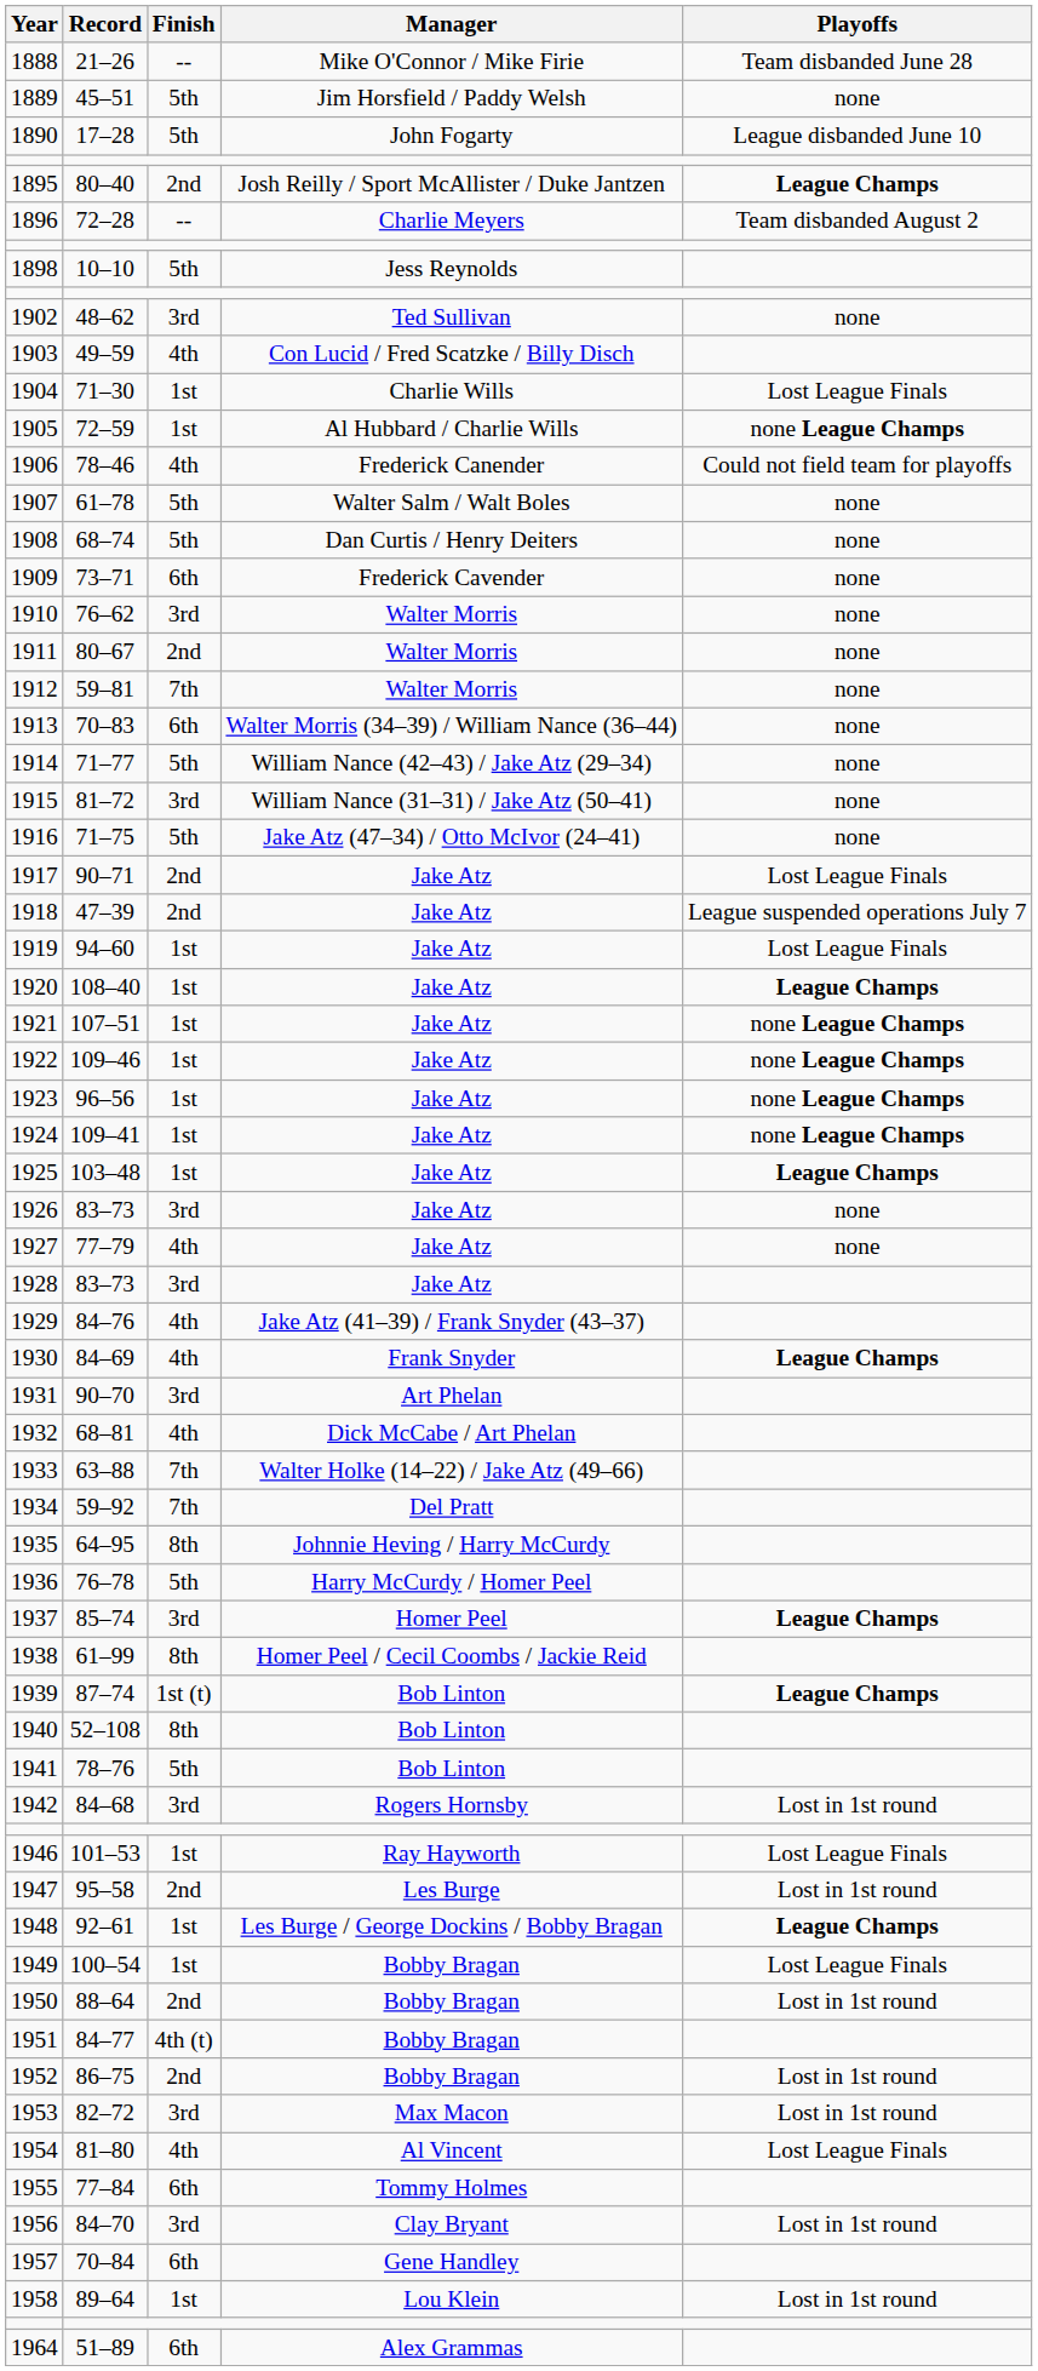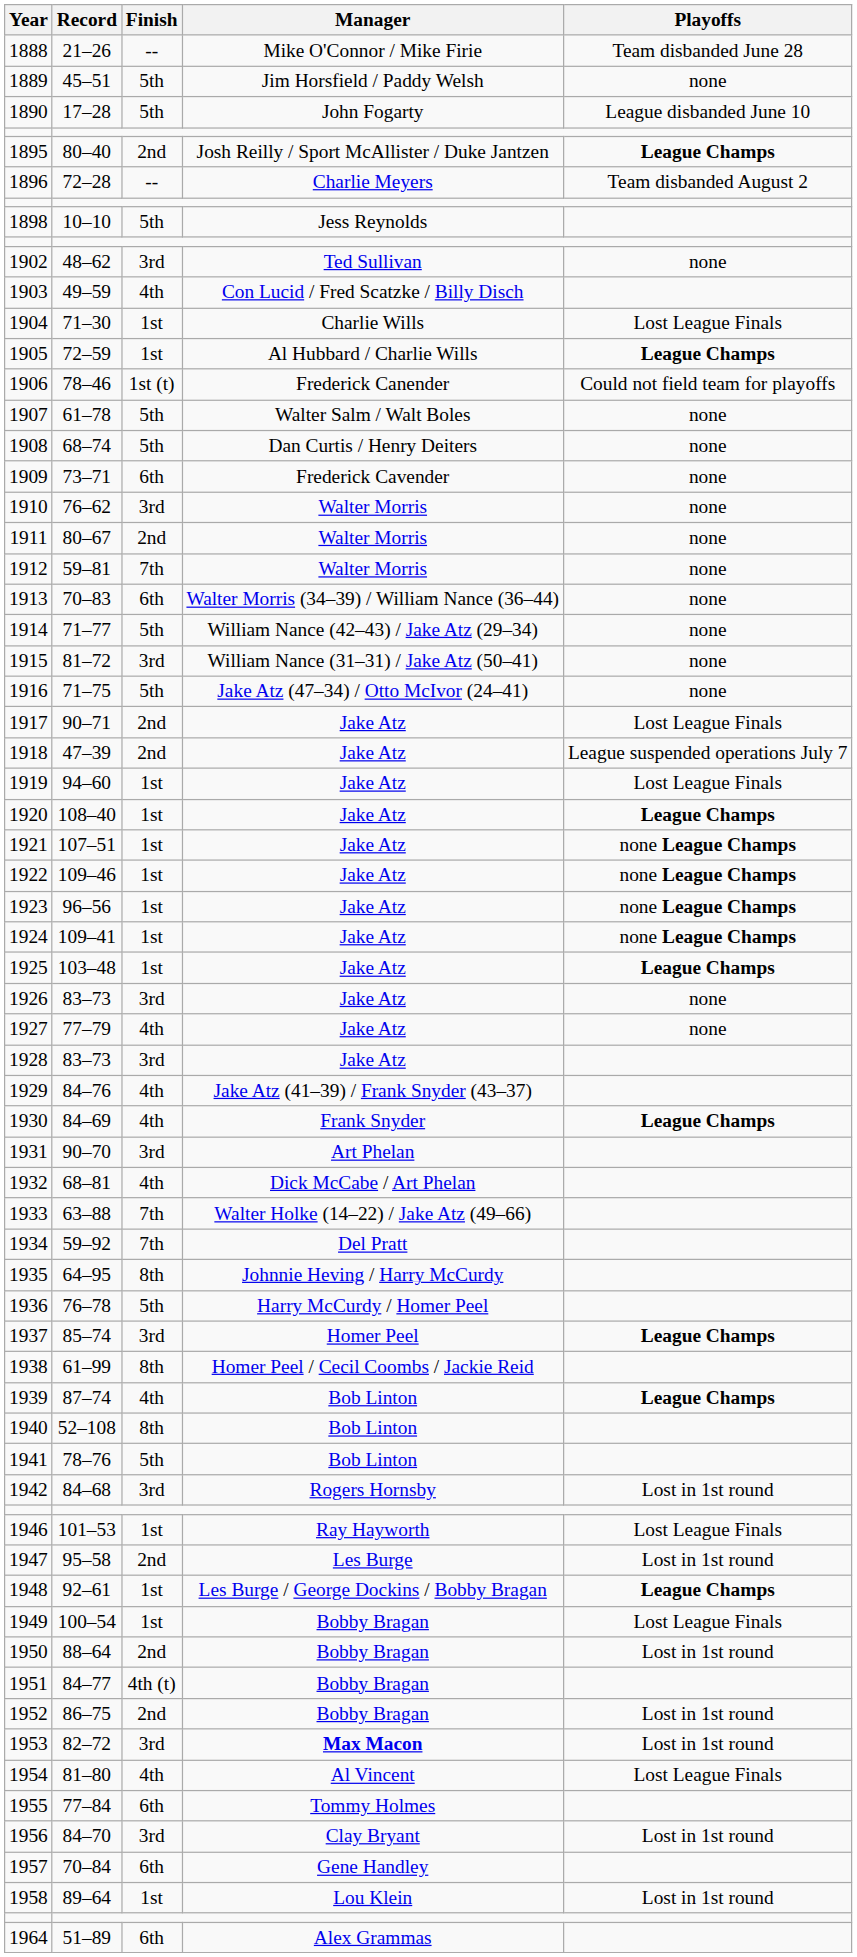 <table class="wikitable" style="text-align:center">
 <tr>
 <th>Year</th>
 <th>Record</th>
 <th>Finish</th>
 <th>Manager</th>
 <th>Playoffs</th>
 </tr>
 <tr>
 <td>1888</td>
 <td>21–26</td>
 <td>--</td>
 <td>Mike O'Connor / Mike Firie</td>
 <td>Team disbanded June 28</td>
 </tr>
 <tr>
 <td>1889</td>
 <td>45–51</td>
 <td>5th</td>
 <td>Jim Horsfield / Paddy Welsh</td>
 <td>none</td>
 </tr>
 <tr>
 <td>1890</td>
 <td>17–28</td>
 <td>5th</td>
 <td>John Fogarty</td>
 <td>League disbanded June 10</td>
 </tr>
 <tr>
 <td></td>
 </tr>
 <tr>
 <td>1895</td>
 <td>80–40</td>
 <td>2nd</td>
 <td>Josh Reilly / Sport McAllister / Duke Jantzen</td>
 <td><strong>League Champs</strong></td>
 </tr>
 <tr>
 <td>1896</td>
 <td>72–28</td>
 <td>--</td>
 <td><a href='#'>Charlie Meyers</a></td>
 <td>Team disbanded August 2</td>
 </tr>
 <tr>
 <td></td>
 </tr>
 <tr>
 <td>1898</td>
 <td>10–10</td>
 <td>5th</td>
 <td>Jess Reynolds</td>
 <td></td>
 </tr>
 <tr>
 <td></td>
 </tr>
 <tr>
 <td>1902</td>
 <td>48–62</td>
 <td>3rd</td>
 <td><a href='#'>Ted Sullivan</a></td>
 <td>none</td>
 </tr>
 <tr>
 <td>1903</td>
 <td>49–59</td>
 <td>4th</td>
 <td><a href='#'>Con Lucid</a> / Fred Scatzke / <a href='#'>Billy Disch</a></td>
 <td></td>
 </tr>
 <tr>
 <td>1904</td>
 <td>71–30</td>
 <td>1st</td>
 <td>Charlie Wills</td>
 <td>Lost League Finals</td>
 </tr>
 <tr>
 <td>1905</td>
 <td>72–59</td>
 <td>1st</td>
 <td>Al Hubbard / Charlie Wills</td>
-<td>none <strong>League Champs</strong></td>
+<td><strong>League Champs</strong></td>
 </tr>
 <tr>
 <td>1906</td>
 <td>78–46</td>
-<td>4th</td>
+<td>1st (t)</td>
 <td>Frederick Canender</td>
 <td>Could not field team for playoffs</td>
 </tr>
 <tr>
 <td>1907</td>
 <td>61–78</td>
 <td>5th</td>
 <td>Walter Salm / Walt Boles</td>
 <td>none</td>
 </tr>
 <tr>
 <td>1908</td>
 <td>68–74</td>
 <td>5th</td>
 <td>Dan Curtis / Henry Deiters</td>
 <td>none</td>
 </tr>
 <tr>
 <td>1909</td>
 <td>73–71</td>
 <td>6th</td>
 <td>Frederick Cavender</td>
 <td>none</td>
 </tr>
 <tr>
 <td>1910</td>
 <td>76–62</td>
 <td>3rd</td>
 <td><a href='#'>Walter Morris</a></td>
 <td>none</td>
 </tr>
 <tr>
 <td>1911</td>
 <td>80–67</td>
 <td>2nd</td>
 <td><a href='#'>Walter Morris</a></td>
 <td>none</td>
 </tr>
 <tr>
 <td>1912</td>
 <td>59–81</td>
 <td>7th</td>
 <td><a href='#'>Walter Morris</a></td>
 <td>none</td>
 </tr>
 <tr>
 <td>1913</td>
 <td>70–83</td>
 <td>6th</td>
 <td><a href='#'>Walter Morris</a> (34–39) / William Nance (36–44)</td>
 <td>none</td>
 </tr>
 <tr>
 <td>1914</td>
 <td>71–77</td>
 <td>5th</td>
 <td>William Nance (42–43) / <a href='#'>Jake Atz</a> (29–34)</td>
 <td>none</td>
 </tr>
 <tr>
 <td>1915</td>
 <td>81–72</td>
 <td>3rd</td>
 <td>William Nance (31–31) / <a href='#'>Jake Atz</a> (50–41)</td>
 <td>none</td>
 </tr>
 <tr>
 <td>1916</td>
 <td>71–75</td>
 <td>5th</td>
 <td><a href='#'>Jake Atz</a> (47–34) / <a href='#'>Otto McIvor</a> (24–41)</td>
 <td>none</td>
 </tr>
 <tr>
 <td>1917</td>
 <td>90–71</td>
 <td>2nd</td>
 <td><a href='#'>Jake Atz</a></td>
 <td>Lost League Finals</td>
 </tr>
 <tr>
 <td>1918</td>
 <td>47–39</td>
 <td>2nd</td>
 <td><a href='#'>Jake Atz</a></td>
 <td>League suspended operations July 7</td>
 </tr>
 <tr>
 <td>1919</td>
 <td>94–60</td>
 <td>1st</td>
 <td><a href='#'>Jake Atz</a></td>
 <td>Lost League Finals</td>
 </tr>
 <tr>
 <td>1920</td>
 <td>108–40</td>
 <td>1st</td>
 <td><a href='#'>Jake Atz</a></td>
 <td><strong>League Champs</strong></td>
 </tr>
 <tr>
 <td>1921</td>
 <td>107–51</td>
 <td>1st</td>
 <td><a href='#'>Jake Atz</a></td>
 <td>none <strong>League Champs</strong></td>
 </tr>
 <tr>
 <td>1922</td>
 <td>109–46</td>
 <td>1st</td>
 <td><a href='#'>Jake Atz</a></td>
 <td>none <strong>League Champs</strong></td>
 </tr>
 <tr>
 <td>1923</td>
 <td>96–56</td>
 <td>1st</td>
 <td><a href='#'>Jake Atz</a></td>
 <td>none <strong>League Champs</strong></td>
 </tr>
 <tr>
 <td>1924</td>
 <td>109–41</td>
 <td>1st</td>
 <td><a href='#'>Jake Atz</a></td>
 <td>none <strong>League Champs</strong></td>
 </tr>
 <tr>
 <td>1925</td>
 <td>103–48</td>
 <td>1st</td>
 <td><a href='#'>Jake Atz</a></td>
 <td><strong>League Champs</strong></td>
 </tr>
 <tr>
 <td>1926</td>
 <td>83–73</td>
 <td>3rd</td>
 <td><a href='#'>Jake Atz</a></td>
 <td>none</td>
 </tr>
 <tr>
 <td>1927</td>
 <td>77–79</td>
 <td>4th</td>
 <td><a href='#'>Jake Atz</a></td>
 <td>none</td>
 </tr>
 <tr>
 <td>1928</td>
 <td>83–73</td>
 <td>3rd</td>
 <td><a href='#'>Jake Atz</a></td>
 <td></td>
 </tr>
 <tr>
 <td>1929</td>
 <td>84–76</td>
 <td>4th</td>
 <td><a href='#'>Jake Atz</a> (41–39) / <a href='#'>Frank Snyder</a> (43–37)</td>
 <td></td>
 </tr>
 <tr>
 <td>1930</td>
 <td>84–69</td>
 <td>4th</td>
 <td><a href='#'>Frank Snyder</a></td>
 <td><strong>League Champs</strong></td>
 </tr>
 <tr>
 <td>1931</td>
 <td>90–70</td>
 <td>3rd</td>
 <td><a href='#'>Art Phelan</a></td>
 <td></td>
 </tr>
 <tr>
 <td>1932</td>
 <td>68–81</td>
 <td>4th</td>
 <td><a href='#'>Dick McCabe</a> / <a href='#'>Art Phelan</a></td>
 <td></td>
 </tr>
 <tr>
 <td>1933</td>
 <td>63–88</td>
 <td>7th</td>
 <td><a href='#'>Walter Holke</a> (14–22) / <a href='#'>Jake Atz</a> (49–66)</td>
 <td></td>
 </tr>
 <tr>
 <td>1934</td>
 <td>59–92</td>
 <td>7th</td>
 <td><a href='#'>Del Pratt</a></td>
 <td></td>
 </tr>
 <tr>
 <td>1935</td>
 <td>64–95</td>
 <td>8th</td>
 <td><a href='#'>Johnnie Heving</a> / <a href='#'>Harry McCurdy</a></td>
 <td></td>
 </tr>
 <tr>
 <td>1936</td>
 <td>76–78</td>
 <td>5th</td>
 <td><a href='#'>Harry McCurdy</a> / <a href='#'>Homer Peel</a></td>
 <td></td>
 </tr>
 <tr>
 <td>1937</td>
 <td>85–74</td>
 <td>3rd</td>
 <td><a href='#'>Homer Peel</a></td>
 <td><strong>League Champs</strong></td>
 </tr>
 <tr>
 <td>1938</td>
 <td>61–99</td>
 <td>8th</td>
 <td><a href='#'>Homer Peel</a> / <a href='#'>Cecil Coombs</a> / <a href='#'>Jackie Reid</a></td>
 <td></td>
 </tr>
 <tr>
 <td>1939</td>
 <td>87–74</td>
-<td>1st (t)</td>
+<td>4th</td>
 <td><a href='#'>Bob Linton</a></td>
 <td><strong>League Champs</strong></td>
 </tr>
 <tr>
 <td>1940</td>
 <td>52–108</td>
 <td>8th</td>
 <td><a href='#'>Bob Linton</a></td>
 <td></td>
 </tr>
 <tr>
 <td>1941</td>
 <td>78–76</td>
 <td>5th</td>
 <td><a href='#'>Bob Linton</a></td>
 <td></td>
 </tr>
 <tr>
 <td>1942</td>
 <td>84–68</td>
 <td>3rd</td>
 <td><a href='#'>Rogers Hornsby</a></td>
 <td>Lost in 1st round</td>
 </tr>
 <tr>
 <td></td>
 </tr>
 <tr>
 <td>1946</td>
 <td>101–53</td>
 <td>1st</td>
 <td><a href='#'>Ray Hayworth</a></td>
 <td>Lost League Finals</td>
 </tr>
 <tr>
 <td>1947</td>
 <td>95–58</td>
 <td>2nd</td>
 <td><a href='#'>Les Burge</a></td>
 <td>Lost in 1st round</td>
 </tr>
 <tr>
 <td>1948</td>
 <td>92–61</td>
 <td>1st</td>
 <td><a href='#'>Les Burge</a> / <a href='#'>George Dockins</a> / <a href='#'>Bobby Bragan</a></td>
 <td><strong>League Champs</strong></td>
 </tr>
 <tr>
 <td>1949</td>
 <td>100–54</td>
 <td>1st</td>
 <td><a href='#'>Bobby Bragan</a></td>
 <td>Lost League Finals</td>
 </tr>
 <tr>
 <td>1950</td>
 <td>88–64</td>
 <td>2nd</td>
 <td><a href='#'>Bobby Bragan</a></td>
 <td>Lost in 1st round</td>
 </tr>
 <tr>
 <td>1951</td>
 <td>84–77</td>
 <td>4th (t)</td>
 <td><a href='#'>Bobby Bragan</a></td>
 <td></td>
 </tr>
 <tr>
 <td>1952</td>
 <td>86–75</td>
 <td>2nd</td>
 <td><a href='#'>Bobby Bragan</a></td>
 <td>Lost in 1st round</td>
 </tr>
 <tr>
 <td>1953</td>
 <td>82–72</td>
 <td>3rd</td>
-<td><a href='#'>Max Macon</a></td>
+<td><strong><a href='#'>Max Macon</a></strong></td>
 <td>Lost in 1st round</td>
 </tr>
 <tr>
 <td>1954</td>
 <td>81–80</td>
 <td>4th</td>
 <td><a href='#'>Al Vincent</a></td>
 <td>Lost League Finals</td>
 </tr>
 <tr>
 <td>1955</td>
 <td>77–84</td>
 <td>6th</td>
 <td><a href='#'>Tommy Holmes</a></td>
 <td></td>
 </tr>
 <tr>
 <td>1956</td>
 <td>84–70</td>
 <td>3rd</td>
 <td><a href='#'>Clay Bryant</a></td>
 <td>Lost in 1st round</td>
 </tr>
 <tr>
 <td>1957</td>
 <td>70–84</td>
 <td>6th</td>
 <td><a href='#'>Gene Handley</a></td>
 <td></td>
 </tr>
 <tr>
 <td>1958</td>
 <td>89–64</td>
 <td>1st</td>
 <td><a href='#'>Lou Klein</a></td>
 <td>Lost in 1st round</td>
 </tr>
 <tr>
 <td></td>
 </tr>
 <tr>
 <td>1964</td>
 <td>51–89</td>
 <td>6th</td>
 <td><a href='#'>Alex Grammas</a></td>
 <td></td>
 </tr>
 <tr>
 </tr>
 </table>
